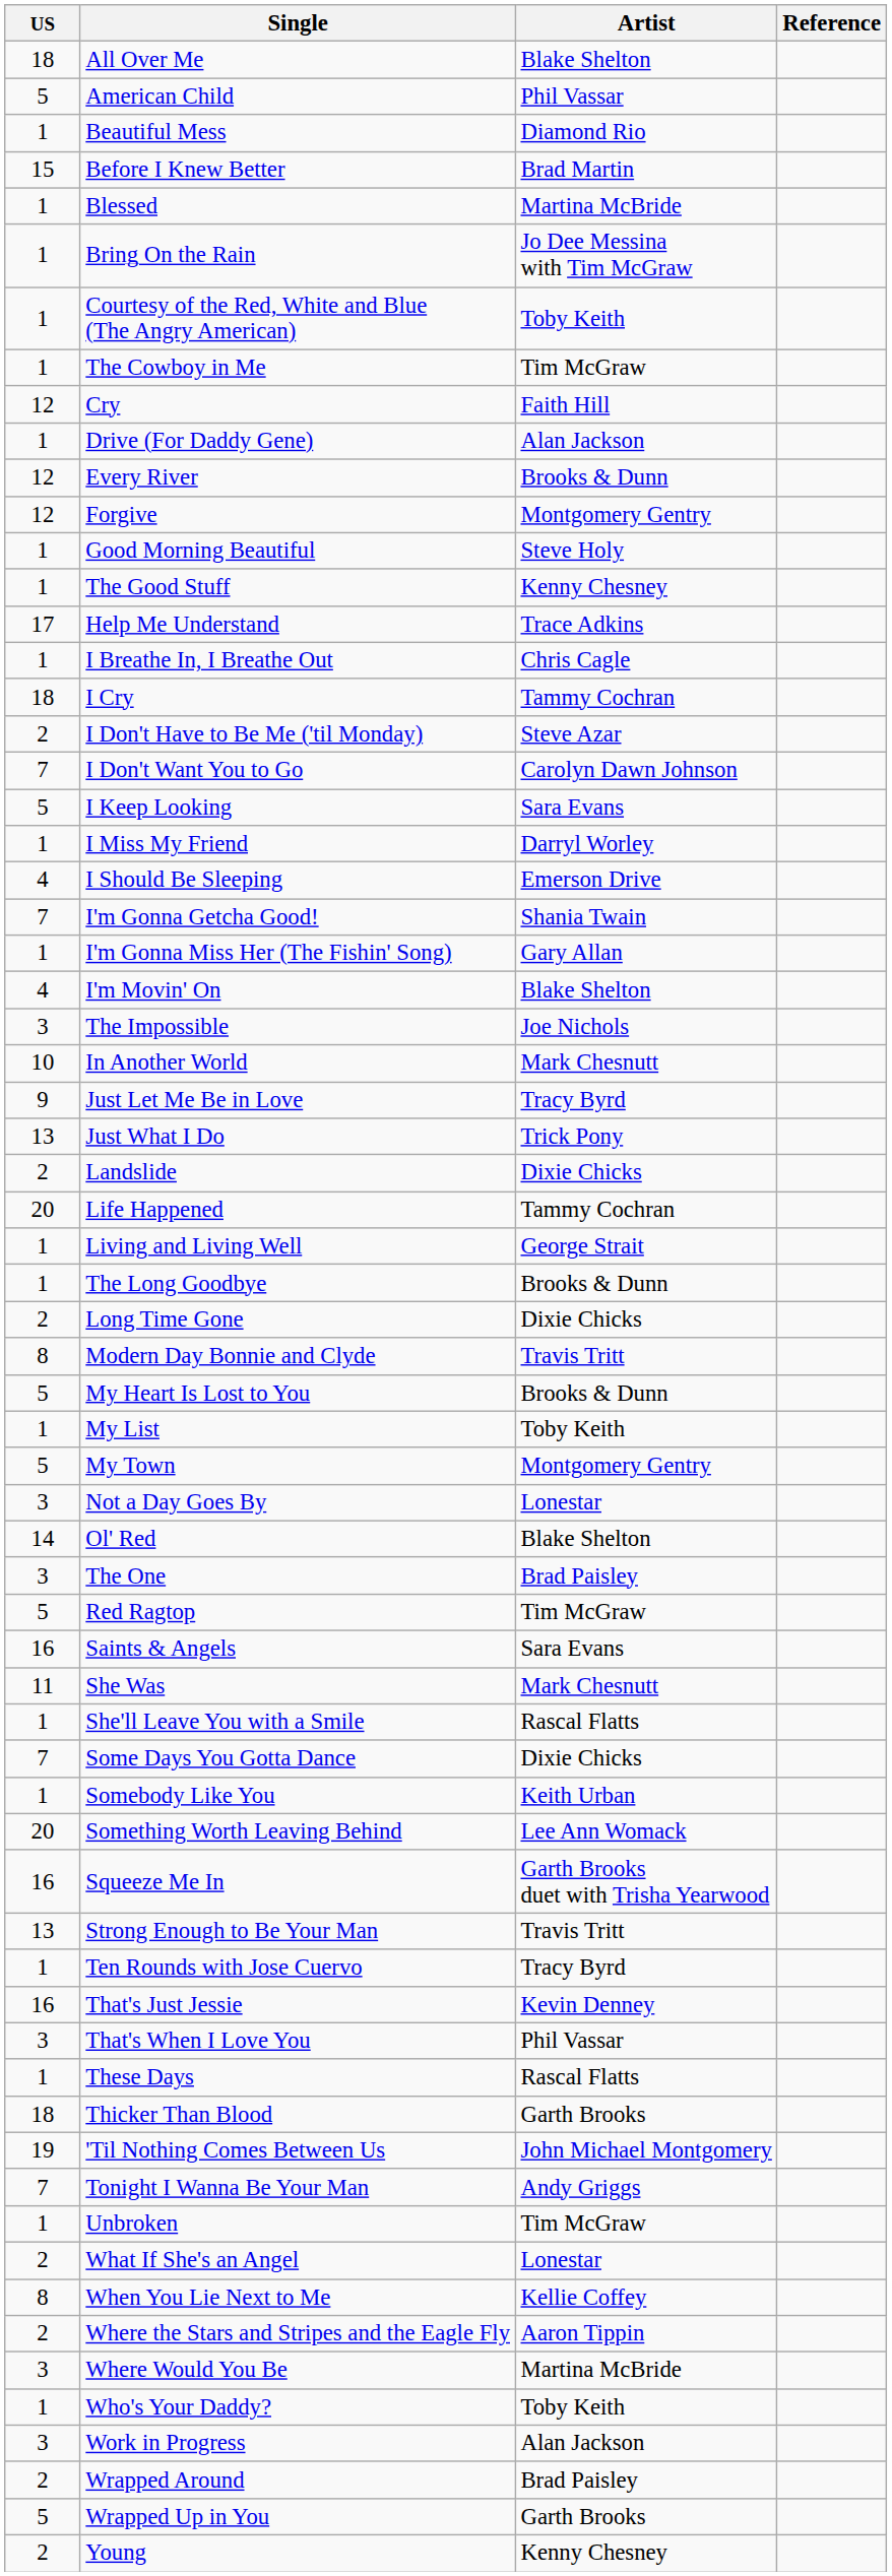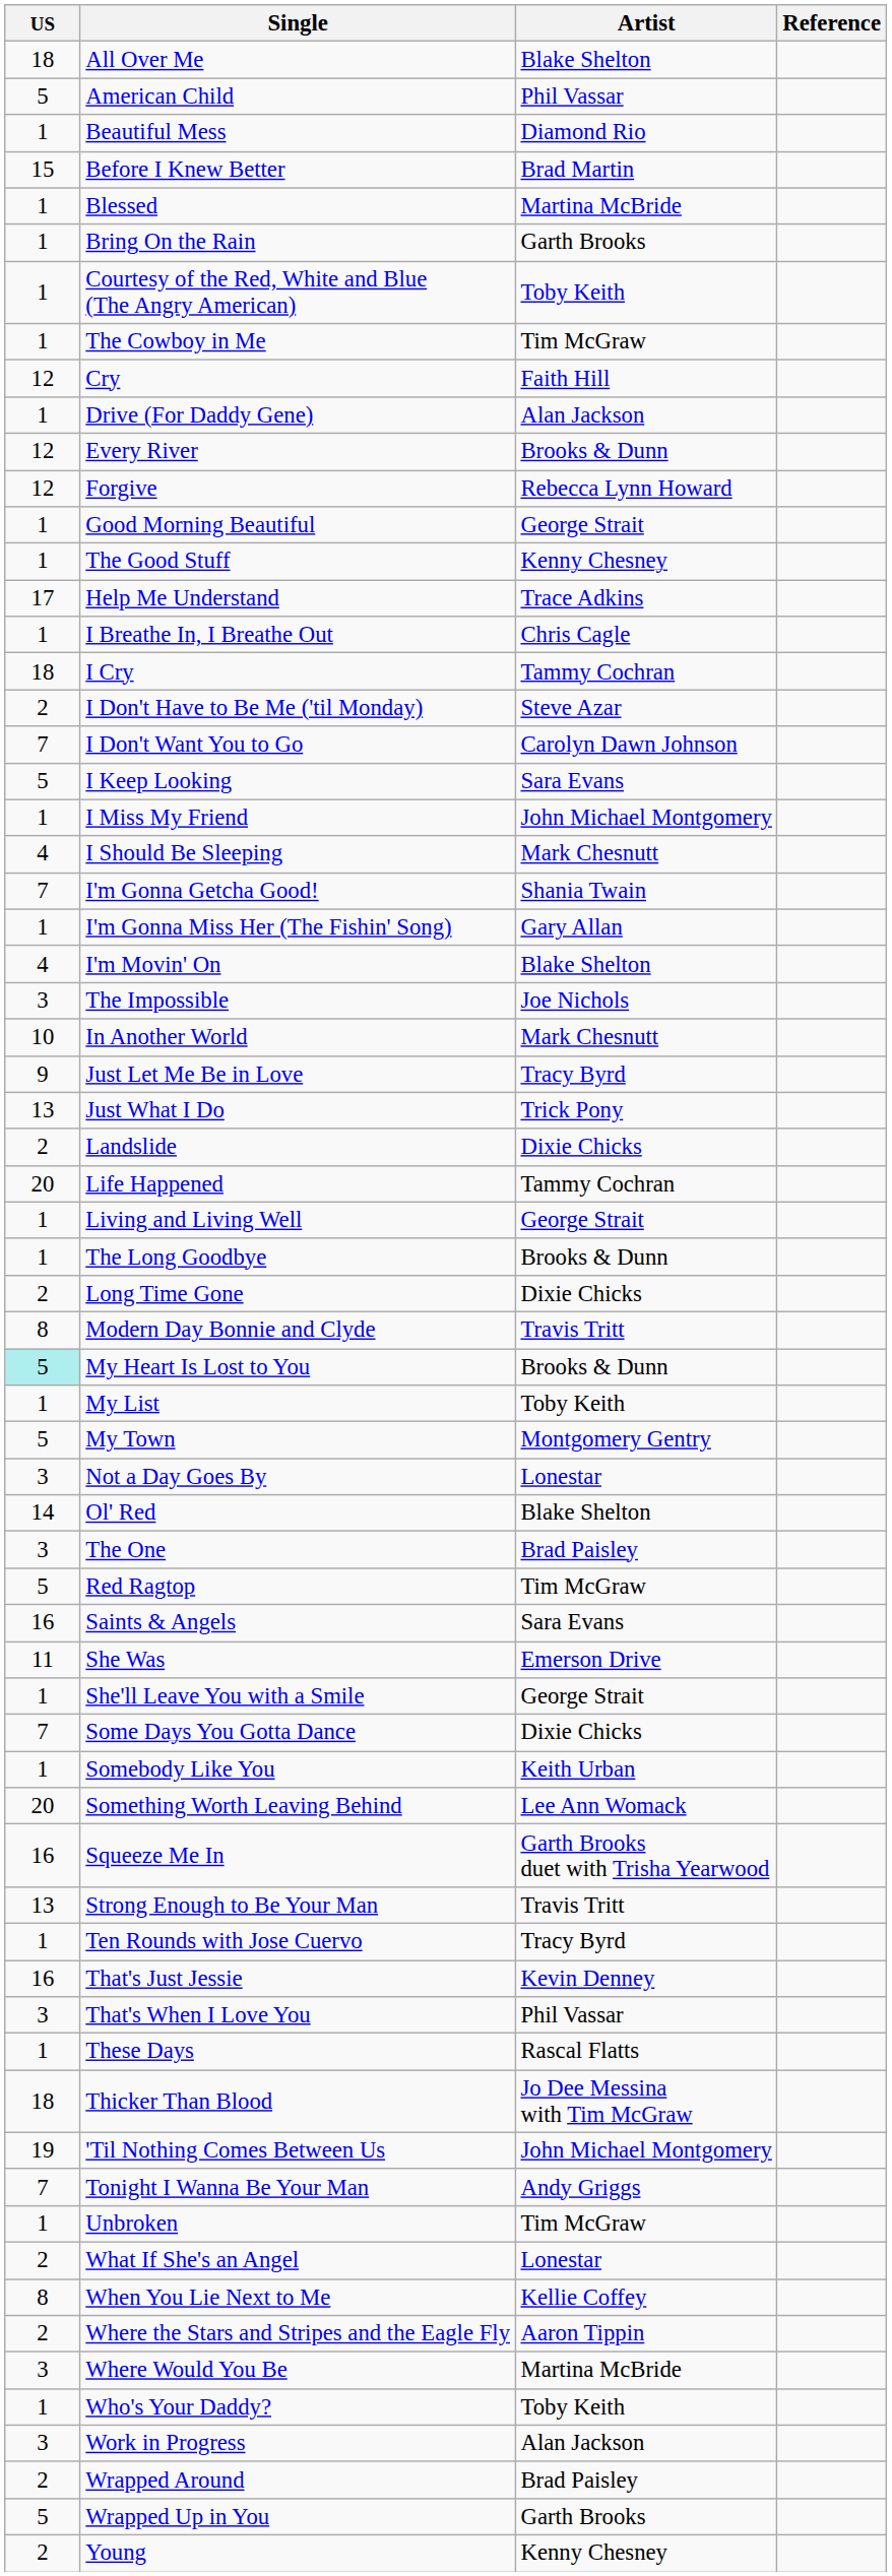 <table class="wikitable sortable">
 <tr>
 <th width=45><small>US</small></th>
 <th width=auto>Single</th>
 <th width=auto>Artist</th>
 <th width=auto>Reference</th>
 </tr>
 <tr>
 <td align="center">18</td>
 <td><a href='#'>All Over Me</a></td>
 <td><a href='#'>Blake Shelton</a></td>
 <td></td>
 </tr>
 <tr>
 <td align="center">5</td>
 <td><a href='#'>American Child</a></td>
 <td><a href='#'>Phil Vassar</a></td>
 <td></td>
 </tr>
 <tr>
 <td align="center">1</td>
 <td><a href='#'>Beautiful Mess</a></td>
 <td><a href='#'>Diamond Rio</a></td>
 <td></td>
 </tr>
 <tr>
 <td align="center">15</td>
 <td><a href='#'>Before I Knew Better</a></td>
 <td><a href='#'>Brad Martin</a></td>
 <td></td>
 </tr>
 <tr>
 <td align="center">1</td>
 <td><a href='#'>Blessed</a></td>
 <td><a href='#'>Martina McBride</a></td>
 <td></td>
 </tr>
 <tr>
 <td align="center">1</td>
 <td><a href='#'>Bring On the Rain</a></td>
-<td><a href='#'>Jo Dee Messina</a><br>with <a href='#'>Tim McGraw</a></td>
+<td>Garth Brooks</td>
 <td></td>
 </tr>
 <tr>
 <td align="center">1</td>
 <td><a href='#'>Courtesy of the Red, White and Blue<br>(The Angry American)</a></td>
 <td><a href='#'>Toby Keith</a></td>
 <td></td>
 </tr>
 <tr>
 <td align="center">1</td>
 <td><a href='#'>The Cowboy in Me</a></td>
 <td>Tim McGraw</td>
 <td></td>
 </tr>
 <tr>
 <td align="center">12</td>
 <td><a href='#'>Cry</a></td>
 <td><a href='#'>Faith Hill</a></td>
 <td></td>
 </tr>
 <tr>
 <td align="center">1</td>
 <td><a href='#'>Drive (For Daddy Gene)</a></td>
 <td><a href='#'>Alan Jackson</a></td>
 <td></td>
 </tr>
 <tr>
 <td align="center">12</td>
 <td><a href='#'>Every River</a></td>
 <td><a href='#'>Brooks & Dunn</a></td>
 <td></td>
 </tr>
 <tr>
 <td align="center">12</td>
 <td><a href='#'>Forgive</a></td>
-<td><a href='#'>Montgomery Gentry</a></td>
+<td><a href='#'>Rebecca Lynn Howard</a></td>
 <td></td>
 </tr>
 <tr>
 <td align="center">1</td>
 <td><a href='#'>Good Morning Beautiful</a></td>
-<td><a href='#'>Steve Holy</a></td>
+<td><a href='#'>George Strait</a></td>
 <td></td>
 </tr>
 <tr>
 <td align="center">1</td>
 <td><a href='#'>The Good Stuff</a></td>
 <td><a href='#'>Kenny Chesney</a></td>
 <td></td>
 </tr>
 <tr>
 <td align="center">17</td>
 <td><a href='#'>Help Me Understand</a></td>
 <td><a href='#'>Trace Adkins</a></td>
 <td></td>
 </tr>
 <tr>
 <td align="center">1</td>
 <td><a href='#'>I Breathe In, I Breathe Out</a></td>
 <td><a href='#'>Chris Cagle</a></td>
 <td></td>
 </tr>
 <tr>
 <td align="center">18</td>
 <td><a href='#'>I Cry</a></td>
 <td><a href='#'>Tammy Cochran</a></td>
 <td></td>
 </tr>
 <tr>
 <td align="center">2</td>
 <td><a href='#'>I Don't Have to Be Me ('til Monday)</a></td>
 <td><a href='#'>Steve Azar</a></td>
 <td></td>
 </tr>
 <tr>
 <td align="center">7</td>
 <td><a href='#'>I Don't Want You to Go</a></td>
 <td><a href='#'>Carolyn Dawn Johnson</a></td>
 <td></td>
 </tr>
 <tr>
 <td align="center">5</td>
 <td><a href='#'>I Keep Looking</a></td>
 <td><a href='#'>Sara Evans</a></td>
 <td></td>
 </tr>
 <tr>
 <td align="center">1</td>
 <td><a href='#'>I Miss My Friend</a></td>
-<td><a href='#'>Darryl Worley</a></td>
+<td><a href='#'>John Michael Montgomery</a></td>
 <td></td>
 </tr>
 <tr>
 <td align="center">4</td>
 <td><a href='#'>I Should Be Sleeping</a></td>
-<td><a href='#'>Emerson Drive</a></td>
+<td><a href='#'>Mark Chesnutt</a></td>
 <td></td>
 </tr>
 <tr>
 <td align="center">7</td>
 <td><a href='#'>I'm Gonna Getcha Good!</a></td>
 <td><a href='#'>Shania Twain</a></td>
 <td></td>
 </tr>
 <tr>
 <td align="center">1</td>
 <td><a href='#'>I'm Gonna Miss Her (The Fishin' Song)</a></td>
 <td><a href='#'>Gary Allan</a></td>
 <td></td>
 </tr>
 <tr>
 <td align="center">4</td>
 <td><a href='#'>I'm Movin' On</a></td>
 <td><a href='#'>Blake Shelton</a></td>
 <td></td>
 </tr>
 <tr>
 <td align="center">3</td>
 <td><a href='#'>The Impossible</a></td>
 <td><a href='#'>Joe Nichols</a></td>
 <td></td>
 </tr>
 <tr>
 <td align="center">10</td>
 <td><a href='#'>In Another World</a></td>
 <td><a href='#'>Mark Chesnutt</a></td>
 <td></td>
 </tr>
 <tr>
 <td align="center">9</td>
 <td><a href='#'>Just Let Me Be in Love</a></td>
 <td><a href='#'>Tracy Byrd</a></td>
 <td></td>
 </tr>
 <tr>
 <td align="center">13</td>
 <td><a href='#'>Just What I Do</a></td>
 <td><a href='#'>Trick Pony</a></td>
 <td></td>
 </tr>
 <tr>
 <td align="center">2</td>
 <td><a href='#'>Landslide</a></td>
 <td><a href='#'>Dixie Chicks</a></td>
 <td></td>
 </tr>
 <tr>
 <td align="center">20</td>
 <td><a href='#'>Life Happened</a></td>
 <td>Tammy Cochran</td>
 <td></td>
 </tr>
 <tr>
 <td align="center">1</td>
 <td><a href='#'>Living and Living Well</a></td>
 <td><a href='#'>George Strait</a></td>
 <td></td>
 </tr>
 <tr>
 <td align="center">1</td>
 <td><a href='#'>The Long Goodbye</a></td>
 <td>Brooks & Dunn</td>
 <td></td>
 </tr>
 <tr>
 <td align="center">2</td>
 <td><a href='#'>Long Time Gone</a></td>
 <td>Dixie Chicks</td>
 <td></td>
 </tr>
 <tr>
 <td align="center">8</td>
 <td><a href='#'>Modern Day Bonnie and Clyde</a></td>
 <td><a href='#'>Travis Tritt</a></td>
 <td></td>
 </tr>
 <tr>
-<td align="center">5</td>
+<td align="center" style="background: paleturquoise;">5</td>
 <td><a href='#'>My Heart Is Lost to You</a></td>
 <td>Brooks & Dunn</td>
 <td></td>
 </tr>
 <tr>
 <td align="center">1</td>
 <td><a href='#'>My List</a></td>
 <td>Toby Keith</td>
 <td></td>
 </tr>
 <tr>
 <td align="center">5</td>
 <td><a href='#'>My Town</a></td>
 <td><a href='#'>Montgomery Gentry</a></td>
 <td></td>
 </tr>
 <tr>
 <td align="center">3</td>
 <td><a href='#'>Not a Day Goes By</a></td>
 <td><a href='#'>Lonestar</a></td>
 <td></td>
 </tr>
 <tr>
 <td align="center">14</td>
 <td><a href='#'>Ol' Red</a></td>
 <td>Blake Shelton</td>
 <td></td>
 </tr>
 <tr>
 <td align="center">3</td>
 <td><a href='#'>The One</a></td>
 <td><a href='#'>Brad Paisley</a></td>
 <td></td>
 </tr>
 <tr>
 <td align="center">5</td>
 <td><a href='#'>Red Ragtop</a></td>
 <td>Tim McGraw</td>
 <td></td>
 </tr>
 <tr>
 <td align="center">16</td>
 <td><a href='#'>Saints & Angels</a></td>
 <td>Sara Evans</td>
 <td></td>
 </tr>
 <tr>
 <td align="center">11</td>
 <td><a href='#'>She Was</a></td>
-<td><a href='#'>Mark Chesnutt</a></td>
+<td><a href='#'>Emerson Drive</a></td>
 <td></td>
 </tr>
 <tr>
 <td align="center">1</td>
 <td><a href='#'>She'll Leave You with a Smile</a></td>
-<td>Rascal Flatts</td>
+<td>George Strait</td>
 <td></td>
 </tr>
 <tr>
 <td align="center">7</td>
 <td><a href='#'>Some Days You Gotta Dance</a></td>
 <td>Dixie Chicks</td>
 <td></td>
 </tr>
 <tr>
 <td align="center">1</td>
 <td><a href='#'>Somebody Like You</a></td>
 <td><a href='#'>Keith Urban</a></td>
 <td></td>
 </tr>
 <tr>
 <td align="center">20</td>
 <td><a href='#'>Something Worth Leaving Behind</a></td>
 <td><a href='#'>Lee Ann Womack</a></td>
 <td></td>
 </tr>
 <tr>
 <td align="center">16</td>
 <td><a href='#'>Squeeze Me In</a></td>
 <td><a href='#'>Garth Brooks</a><br>duet with <a href='#'>Trisha Yearwood</a></td>
 <td></td>
 </tr>
 <tr>
 <td align="center">13</td>
 <td><a href='#'>Strong Enough to Be Your Man</a></td>
 <td>Travis Tritt</td>
 <td></td>
 </tr>
 <tr>
 <td align="center">1</td>
 <td><a href='#'>Ten Rounds with Jose Cuervo</a></td>
 <td>Tracy Byrd</td>
 <td></td>
 </tr>
 <tr>
 <td align="center">16</td>
 <td><a href='#'>That's Just Jessie</a></td>
 <td><a href='#'>Kevin Denney</a></td>
 <td></td>
 </tr>
 <tr>
 <td align="center">3</td>
 <td><a href='#'>That's When I Love You</a></td>
 <td>Phil Vassar</td>
 <td></td>
 </tr>
 <tr>
 <td align="center">1</td>
 <td><a href='#'>These Days</a></td>
 <td>Rascal Flatts</td>
 <td></td>
 </tr>
 <tr>
 <td align="center">18</td>
 <td><a href='#'>Thicker Than Blood</a></td>
-<td>Garth Brooks</td>
+<td><a href='#'>Jo Dee Messina</a><br>with <a href='#'>Tim McGraw</a></td>
 <td></td>
 </tr>
 <tr>
 <td align="center">19</td>
 <td><a href='#'>'Til Nothing Comes Between Us</a></td>
 <td><a href='#'>John Michael Montgomery</a></td>
 <td></td>
 </tr>
 <tr>
 <td align="center">7</td>
 <td><a href='#'>Tonight I Wanna Be Your Man</a></td>
 <td><a href='#'>Andy Griggs</a></td>
 <td></td>
 </tr>
 <tr>
 <td align="center">1</td>
 <td><a href='#'>Unbroken</a></td>
 <td>Tim McGraw</td>
 <td></td>
 </tr>
 <tr>
 <td align="center">2</td>
 <td><a href='#'>What If She's an Angel</a></td>
 <td><a href='#'>Lonestar</a></td>
 <td></td>
 </tr>
 <tr>
 <td align="center">8</td>
 <td><a href='#'>When You Lie Next to Me</a></td>
 <td><a href='#'>Kellie Coffey</a></td>
 <td></td>
 </tr>
 <tr>
 <td align="center">2</td>
 <td><a href='#'>Where the Stars and Stripes and the Eagle Fly</a></td>
 <td><a href='#'>Aaron Tippin</a></td>
 <td></td>
 </tr>
 <tr>
 <td align="center">3</td>
 <td><a href='#'>Where Would You Be</a></td>
 <td>Martina McBride</td>
 <td></td>
 </tr>
 <tr>
 <td align="center">1</td>
 <td><a href='#'>Who's Your Daddy?</a></td>
 <td>Toby Keith</td>
 <td></td>
 </tr>
 <tr>
 <td align="center">3</td>
 <td><a href='#'>Work in Progress</a></td>
 <td>Alan Jackson</td>
 <td></td>
 </tr>
 <tr>
 <td align="center">2</td>
 <td><a href='#'>Wrapped Around</a></td>
 <td>Brad Paisley</td>
 <td></td>
 </tr>
 <tr>
 <td align="center">5</td>
 <td><a href='#'>Wrapped Up in You</a></td>
 <td>Garth Brooks</td>
 <td></td>
 </tr>
 <tr>
 <td align="center">2</td>
 <td><a href='#'>Young</a></td>
 <td>Kenny Chesney</td>
 <td></td>
 </tr>
 </table>
